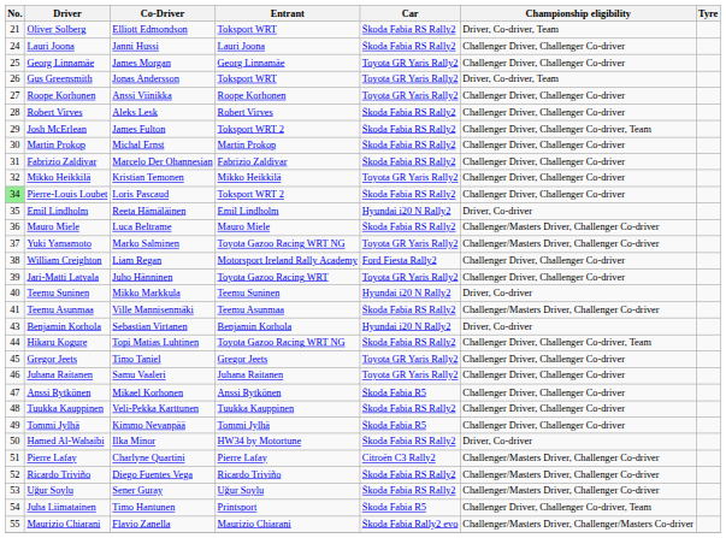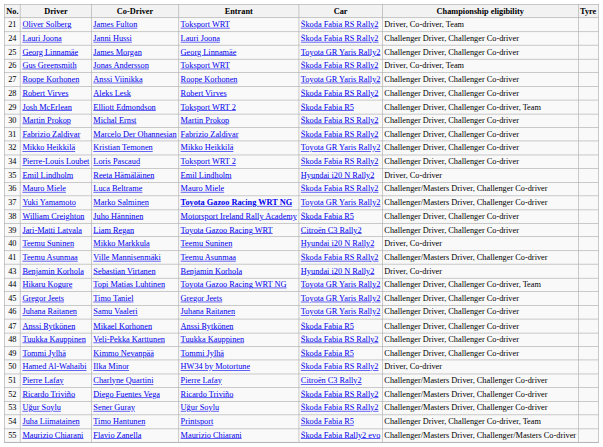 <table class="wikitable" style="font-size: 85%;">
 <tr>
 <th>No.</th>
 <th>Driver</th>
 <th>Co-Driver</th>
 <th>Entrant</th>
 <th>Car</th>
 <th>Championship eligibility</th>
 <th>Tyre</th>
 </tr>
 <tr>
 <td align="center">21</td>
 <td> <a href='#'>Oliver Solberg</a></td>
-<td> <a href='#'>Elliott Edmondson</a></td>
+<td> <a href='#'>James Fulton</a></td>
 <td> <a href='#'>Toksport WRT</a></td>
 <td><a href='#'>Škoda Fabia RS Rally2</a></td>
 <td>Driver, Co-driver, Team</td>
 <td align="center"></td>
 </tr>
 <tr>
 <td align="center">24</td>
 <td> <a href='#'>Lauri Joona</a></td>
 <td> <a href='#'>Janni Hussi</a></td>
 <td> <a href='#'>Lauri Joona</a></td>
 <td><a href='#'>Škoda Fabia RS Rally2</a></td>
 <td>Challenger Driver, Challenger Co-driver</td>
 <td align="center"></td>
 </tr>
 <tr>
 <td align="center">25</td>
 <td> <a href='#'>Georg Linnamäe</a></td>
 <td> <a href='#'>James Morgan</a></td>
 <td> <a href='#'>Georg Linnamäe</a></td>
 <td><a href='#'>Toyota GR Yaris Rally2</a></td>
 <td>Challenger Driver, Challenger Co-driver</td>
 <td align="center"></td>
 </tr>
 <tr>
 <td align="center">26</td>
 <td> <a href='#'>Gus Greensmith</a></td>
 <td> <a href='#'>Jonas Andersson</a></td>
 <td> <a href='#'>Toksport WRT</a></td>
-<td><a href='#'>Toyota GR Yaris Rally2</a></td>
+<td><a href='#'>Škoda Fabia RS Rally2</a></td>
 <td>Driver, Co-driver, Team</td>
 <td align="center"></td>
 </tr>
 <tr>
 <td align="center">27</td>
 <td> <a href='#'>Roope Korhonen</a></td>
 <td> <a href='#'>Anssi Viinikka</a></td>
 <td> <a href='#'>Roope Korhonen</a></td>
 <td><a href='#'>Toyota GR Yaris Rally2</a></td>
 <td>Challenger Driver, Challenger Co-driver</td>
 <td align="center"></td>
 </tr>
 <tr>
 <td align="center">28</td>
 <td> <a href='#'>Robert Virves</a></td>
 <td> <a href='#'>Aleks Lesk</a></td>
 <td> <a href='#'>Robert Virves</a></td>
 <td><a href='#'>Škoda Fabia RS Rally2</a></td>
 <td>Challenger Driver, Challenger Co-driver</td>
 <td align="center"></td>
 </tr>
 <tr>
 <td align="center">29</td>
 <td> <a href='#'>Josh McErlean</a></td>
-<td> <a href='#'>James Fulton</a></td>
+<td> <a href='#'>Elliott Edmondson</a></td>
 <td> <a href='#'>Toksport WRT 2</a></td>
-<td><a href='#'>Škoda Fabia RS Rally2</a></td>
+<td><a href='#'>Škoda Fabia R5</a></td>
 <td>Challenger Driver, Challenger Co-driver, Team</td>
 <td align="center"></td>
 </tr>
 <tr>
 <td align="center">30</td>
 <td> <a href='#'>Martin Prokop</a></td>
 <td> <a href='#'>Michal Ernst</a></td>
 <td> <a href='#'>Martin Prokop</a></td>
 <td><a href='#'>Škoda Fabia RS Rally2</a></td>
 <td>Challenger Driver, Challenger Co-driver</td>
 <td align="center"></td>
 </tr>
 <tr>
 <td align="center">31</td>
 <td> <a href='#'>Fabrizio Zaldivar</a></td>
 <td> <a href='#'>Marcelo Der Ohannesian</a></td>
 <td> <a href='#'>Fabrizio Zaldivar</a></td>
 <td><a href='#'>Škoda Fabia RS Rally2</a></td>
 <td>Challenger Driver, Challenger Co-driver</td>
 <td align="center"></td>
 </tr>
 <tr>
 <td align="center">32</td>
 <td> <a href='#'>Mikko Heikkilä</a></td>
 <td> <a href='#'>Kristian Temonen</a></td>
 <td> <a href='#'>Mikko Heikkilä</a></td>
 <td><a href='#'>Toyota GR Yaris Rally2</a></td>
 <td>Challenger Driver, Challenger Co-driver</td>
 <td align="center"></td>
 </tr>
 <tr>
-<td align="center" style="background: lightgreen;">34</td>
+<td align="center">34</td>
 <td> <a href='#'>Pierre-Louis Loubet</a></td>
 <td> <a href='#'>Loris Pascaud</a></td>
 <td> <a href='#'>Toksport WRT 2</a></td>
 <td><a href='#'>Škoda Fabia RS Rally2</a></td>
 <td>Challenger Driver, Challenger Co-driver</td>
 <td align="center"></td>
 </tr>
 <tr>
 <td align="center">35</td>
 <td> <a href='#'>Emil Lindholm</a></td>
 <td> <a href='#'>Reeta Hämäläinen</a></td>
 <td> <a href='#'>Emil Lindholm</a></td>
 <td><a href='#'>Hyundai i20 N Rally2</a></td>
 <td>Driver, Co-driver</td>
 <td align="center"></td>
 </tr>
 <tr>
 <td align="center">36</td>
 <td> <a href='#'>Mauro Miele</a></td>
 <td> <a href='#'>Luca Beltrame</a></td>
 <td> <a href='#'>Mauro Miele</a></td>
 <td><a href='#'>Škoda Fabia RS Rally2</a></td>
 <td>Challenger/Masters Driver, Challenger Co-driver</td>
 <td align="center"></td>
 </tr>
 <tr>
 <td align="center">37</td>
 <td> <a href='#'>Yuki Yamamoto</a></td>
 <td> <a href='#'>Marko Salminen</a></td>
-<td> <a href='#'>Toyota Gazoo Racing WRT NG</a></td>
+<td><strong> <a href='#'>Toyota Gazoo Racing WRT NG</a></strong></td>
 <td><a href='#'>Toyota GR Yaris Rally2</a></td>
 <td>Challenger/Masters Driver, Challenger Co-driver</td>
 <td align="center"></td>
 </tr>
 <tr>
 <td align="center">38</td>
 <td> <a href='#'>William Creighton</a></td>
-<td> <a href='#'>Liam Regan</a></td>
+<td> <a href='#'>Juho Hänninen</a></td>
 <td> <a href='#'>Motorsport Ireland Rally Academy</a></td>
-<td><a href='#'>Ford Fiesta Rally2</a></td>
+<td><a href='#'>Škoda Fabia R5</a></td>
 <td>Challenger Driver, Challenger Co-driver</td>
 <td align="center"></td>
 </tr>
 <tr>
 <td align="center">39</td>
 <td> <a href='#'>Jari-Matti Latvala</a></td>
-<td> <a href='#'>Juho Hänninen</a></td>
+<td> <a href='#'>Liam Regan</a></td>
 <td> <a href='#'>Toyota Gazoo Racing WRT</a></td>
-<td><a href='#'>Toyota GR Yaris Rally2</a></td>
+<td><a href='#'>Citroën C3 Rally2</a></td>
 <td>Challenger Driver, Challenger Co-driver</td>
 <td align="center"></td>
 </tr>
 <tr>
 <td align="center">40</td>
 <td> <a href='#'>Teemu Suninen</a></td>
 <td> <a href='#'>Mikko Markkula</a></td>
 <td> <a href='#'>Teemu Suninen</a></td>
 <td><a href='#'>Hyundai i20 N Rally2</a></td>
 <td>Driver, Co-driver</td>
 <td align="center"></td>
 </tr>
 <tr>
 <td align="center">41</td>
 <td> <a href='#'>Teemu Asunmaa</a></td>
 <td> <a href='#'>Ville Mannisenmäki</a></td>
 <td> <a href='#'>Teemu Asunmaa</a></td>
 <td><a href='#'>Škoda Fabia RS Rally2</a></td>
 <td>Challenger/Masters Driver, Challenger Co-driver</td>
 <td align="center"></td>
 </tr>
 <tr>
 <td align="center">43</td>
 <td> <a href='#'>Benjamin Korhola</a></td>
 <td> <a href='#'>Sebastian Virtanen</a></td>
 <td> <a href='#'>Benjamin Korhola</a></td>
 <td><a href='#'>Hyundai i20 N Rally2</a></td>
 <td>Driver, Co-driver</td>
 <td align="center"></td>
 </tr>
 <tr>
 <td align="center">44</td>
 <td> <a href='#'>Hikaru Kogure</a></td>
 <td> <a href='#'>Topi Matias Luhtinen</a></td>
 <td> <a href='#'>Toyota Gazoo Racing WRT NG</a></td>
-<td><a href='#'>Škoda Fabia RS Rally2</a></td>
+<td><a href='#'>Toyota GR Yaris Rally2</a></td>
 <td>Challenger Driver, Challenger Co-driver, Team</td>
 <td align="center"></td>
 </tr>
 <tr>
 <td align="center">45</td>
 <td> <a href='#'>Gregor Jeets</a></td>
 <td> <a href='#'>Timo Taniel</a></td>
 <td> <a href='#'>Gregor Jeets</a></td>
 <td><a href='#'>Toyota GR Yaris Rally2</a></td>
 <td>Challenger Driver, Challenger Co-driver</td>
 <td align="center"></td>
 </tr>
 <tr>
 <td align="center">46</td>
 <td> <a href='#'>Juhana Raitanen</a></td>
 <td> <a href='#'>Samu Vaaleri</a></td>
 <td> <a href='#'>Juhana Raitanen</a></td>
 <td><a href='#'>Toyota GR Yaris Rally2</a></td>
 <td>Challenger Driver, Challenger Co-driver</td>
 <td align="center"></td>
 </tr>
 <tr>
 <td align="center">47</td>
 <td> <a href='#'>Anssi Rytkönen</a></td>
 <td> <a href='#'>Mikael Korhonen</a></td>
 <td> <a href='#'>Anssi Rytkönen</a></td>
 <td><a href='#'>Škoda Fabia R5</a></td>
 <td>Challenger Driver, Challenger Co-driver</td>
 <td align="center"></td>
 </tr>
 <tr>
 <td align="center">48</td>
 <td> <a href='#'>Tuukka Kauppinen</a></td>
 <td> <a href='#'>Veli-Pekka Karttunen</a></td>
 <td> <a href='#'>Tuukka Kauppinen</a></td>
 <td><a href='#'>Škoda Fabia RS Rally2</a></td>
 <td>Challenger Driver, Challenger Co-driver</td>
 <td align="center"></td>
 </tr>
 <tr>
 <td align="center">49</td>
 <td> <a href='#'>Tommi Jylhä</a></td>
 <td> <a href='#'>Kimmo Nevanpää</a></td>
 <td> <a href='#'>Tommi Jylhä</a></td>
 <td><a href='#'>Škoda Fabia R5</a></td>
 <td>Challenger Driver, Challenger Co-driver</td>
 <td align="center"></td>
 </tr>
 <tr>
 <td align="center">50</td>
 <td> <a href='#'>Hamed Al-Wahaibi</a></td>
 <td> <a href='#'>Ilka Minor</a></td>
 <td> <a href='#'>HW34 by Motortune</a></td>
 <td><a href='#'>Škoda Fabia RS Rally2</a></td>
 <td>Driver, Co-driver</td>
 <td align="center"></td>
 </tr>
 <tr>
 <td align="center">51</td>
 <td> <a href='#'>Pierre Lafay</a></td>
 <td> <a href='#'>Charlyne Quartini</a></td>
 <td> <a href='#'>Pierre Lafay</a></td>
 <td><a href='#'>Citroën C3 Rally2</a></td>
 <td>Challenger/Masters Driver, Challenger Co-driver</td>
 <td align="center"></td>
 </tr>
 <tr>
 <td align="center">52</td>
 <td> <a href='#'>Ricardo Triviño</a></td>
 <td> <a href='#'>Diego Fuentes Vega</a></td>
 <td> <a href='#'>Ricardo Triviño</a></td>
 <td><a href='#'>Škoda Fabia RS Rally2</a></td>
 <td>Challenger/Masters Driver, Challenger Co-driver</td>
 <td align="center"></td>
 </tr>
 <tr>
 <td align="center">53</td>
 <td> <a href='#'>Uğur Soylu</a></td>
 <td> <a href='#'>Sener Guray</a></td>
 <td> <a href='#'>Uğur Soylu</a></td>
 <td><a href='#'>Škoda Fabia RS Rally2</a></td>
 <td>Challenger/Masters Driver, Challenger Co-driver</td>
 <td align="center"></td>
 </tr>
 <tr>
 <td align="center">54</td>
 <td> <a href='#'>Juha Liimatainen</a></td>
 <td> <a href='#'>Timo Hantunen</a></td>
 <td> <a href='#'>Printsport</a></td>
 <td><a href='#'>Škoda Fabia R5</a></td>
 <td>Challenger Driver, Challenger Co-driver, Team</td>
 <td align="center"></td>
 </tr>
 <tr>
 <td align="center">55</td>
 <td> <a href='#'>Maurizio Chiarani</a></td>
 <td> <a href='#'>Flavio Zanella</a></td>
 <td> <a href='#'>Maurizio Chiarani</a></td>
 <td><a href='#'>Škoda Fabia Rally2 evo</a></td>
 <td>Challenger/Masters Driver, Challenger/Masters Co-driver</td>
 <td align="center"></td>
 </tr>
 <tr>
 </tr>
 </table>
